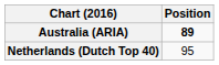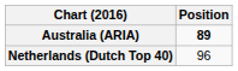 <table class="wikitable sortable plainrowheaders" style="text-align:center">
 <tr>
 <th scope="col">Chart (2016)</th>
 <th scope="col">Position</th>
 </tr>
 <tr>
 <th scope="row">Australia (ARIA)</th>
 <td><strong>89</strong></td>
 </tr>
 <tr>
 <th scope="row">Netherlands (Dutch Top 40)</th>
-<td>95</td>
+<td>96</td>
 </tr>
 </table>
